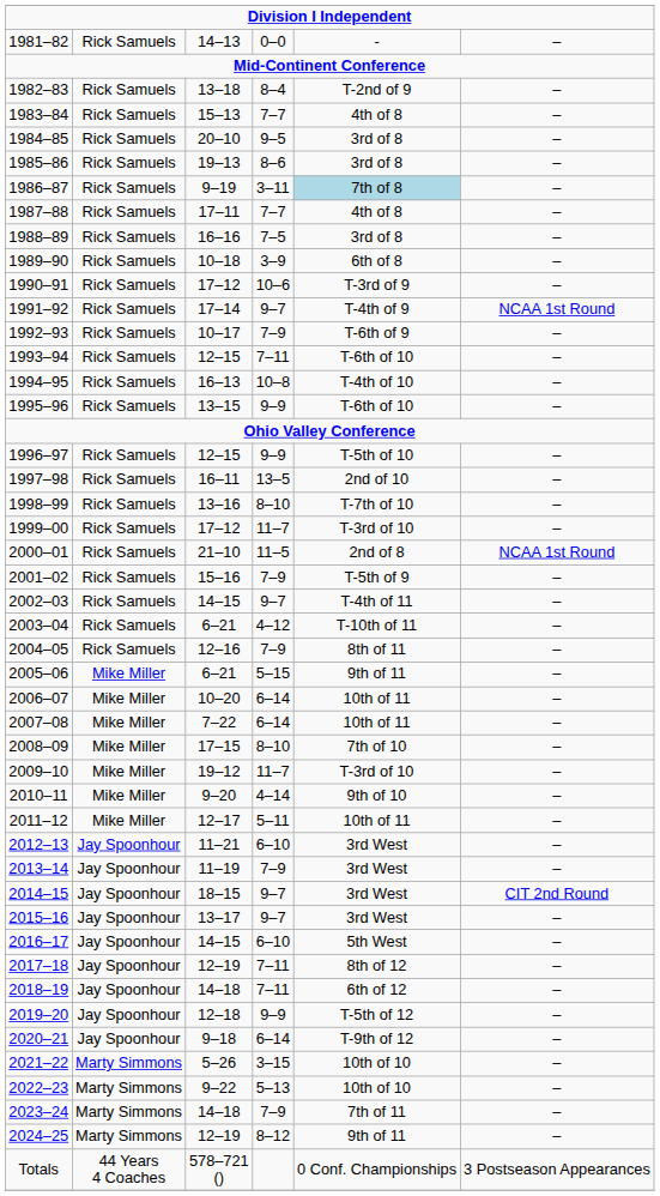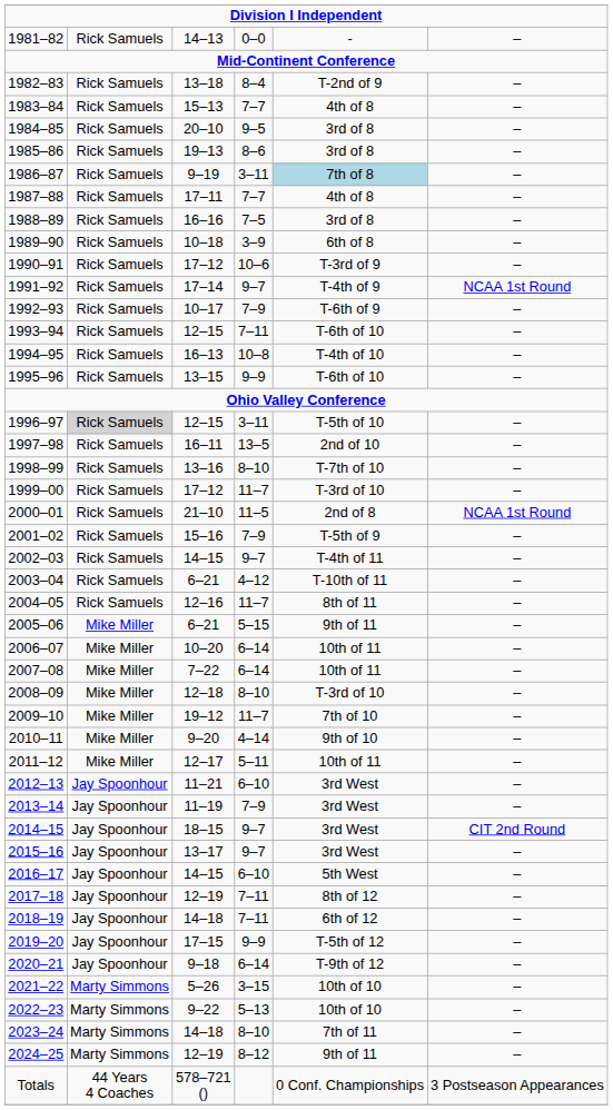 <table class="wikitable sortable" style="text-align:center">
 <tr>
 </tr>
 <tr>
 <td colspan=6  style="text-align:center"><strong><a href='#'>Division I Independent</a></strong></td>
 </tr>
 <tr>
 <td>1981–82</td>
 <td>Rick Samuels</td>
 <td>14–13</td>
 <td>0–0</td>
 <td>-</td>
 <td>–</td>
 </tr>
 <tr>
 <td colspan=6 style="text-align:center"><strong><a href='#'>Mid-Continent Conference</a></strong></td>
 </tr>
 <tr>
 <td>1982–83</td>
 <td>Rick Samuels</td>
 <td>13–18</td>
 <td>8–4</td>
 <td>T-2nd of 9</td>
 <td>–</td>
 </tr>
 <tr>
 <td>1983–84</td>
 <td>Rick Samuels</td>
 <td>15–13</td>
 <td>7–7</td>
 <td>4th of 8</td>
 <td>–</td>
 </tr>
 <tr>
 <td>1984–85</td>
 <td>Rick Samuels</td>
 <td>20–10</td>
 <td>9–5</td>
 <td>3rd of 8</td>
 <td>–</td>
 </tr>
 <tr>
 <td>1985–86</td>
 <td>Rick Samuels</td>
 <td>19–13</td>
 <td>8–6</td>
 <td>3rd of 8</td>
 <td>–</td>
 </tr>
 <tr>
 <td>1986–87</td>
 <td>Rick Samuels</td>
 <td>9–19</td>
 <td>3–11</td>
 <td style="background: lightblue;">7th of 8</td>
 <td>–</td>
 </tr>
 <tr>
 <td>1987–88</td>
 <td>Rick Samuels</td>
 <td>17–11</td>
 <td>7–7</td>
 <td>4th of 8</td>
 <td>–</td>
 </tr>
 <tr>
 <td>1988–89</td>
 <td>Rick Samuels</td>
 <td>16–16</td>
 <td>7–5</td>
 <td>3rd of 8</td>
 <td>–</td>
 </tr>
 <tr>
 <td>1989–90</td>
 <td>Rick Samuels</td>
 <td>10–18</td>
 <td>3–9</td>
 <td>6th of 8</td>
 <td>–</td>
 </tr>
 <tr>
 <td>1990–91</td>
 <td>Rick Samuels</td>
 <td>17–12</td>
 <td>10–6</td>
 <td>T-3rd of 9</td>
 <td>–</td>
 </tr>
 <tr>
 <td>1991–92</td>
 <td>Rick Samuels</td>
 <td>17–14</td>
 <td>9–7</td>
 <td>T-4th of 9</td>
 <td><a href='#'>NCAA 1st Round</a></td>
 </tr>
 <tr>
 <td>1992–93</td>
 <td>Rick Samuels</td>
 <td>10–17</td>
 <td>7–9</td>
 <td>T-6th of 9</td>
 <td>–</td>
 </tr>
 <tr>
 <td>1993–94</td>
 <td>Rick Samuels</td>
 <td>12–15</td>
 <td>7–11</td>
 <td>T-6th of 10</td>
 <td>–</td>
 </tr>
 <tr>
 <td>1994–95</td>
 <td>Rick Samuels</td>
 <td>16–13</td>
 <td>10–8</td>
 <td>T-4th of 10</td>
 <td>–</td>
 </tr>
 <tr>
 <td>1995–96</td>
 <td>Rick Samuels</td>
 <td>13–15</td>
 <td>9–9</td>
 <td>T-6th of 10</td>
 <td>–</td>
 </tr>
 <tr>
 <td colspan=6 style="text-align:center"><strong><a href='#'>Ohio Valley Conference</a></strong></td>
 </tr>
 <tr>
 <td>1996–97</td>
-<td>Rick Samuels</td>
+<td style="background: lightgrey;">Rick Samuels</td>
 <td>12–15</td>
-<td>9–9</td>
+<td>3–11</td>
 <td>T-5th of 10</td>
 <td>–</td>
 </tr>
 <tr>
 <td>1997–98</td>
 <td>Rick Samuels</td>
 <td>16–11</td>
 <td>13–5</td>
 <td>2nd of 10</td>
 <td>–</td>
 </tr>
 <tr>
 <td>1998–99</td>
 <td>Rick Samuels</td>
 <td>13–16</td>
 <td>8–10</td>
 <td>T-7th of 10</td>
 <td>–</td>
 </tr>
 <tr>
 <td>1999–00</td>
 <td>Rick Samuels</td>
 <td>17–12</td>
 <td>11–7</td>
 <td>T-3rd of 10</td>
 <td>–</td>
 </tr>
 <tr>
 <td>2000–01</td>
 <td>Rick Samuels</td>
 <td>21–10</td>
 <td>11–5</td>
 <td>2nd of 8</td>
 <td><a href='#'>NCAA 1st Round</a></td>
 </tr>
 <tr>
 <td>2001–02</td>
 <td>Rick Samuels</td>
 <td>15–16</td>
 <td>7–9</td>
 <td>T-5th of 9</td>
 <td>–</td>
 </tr>
 <tr>
 <td>2002–03</td>
 <td>Rick Samuels</td>
 <td>14–15</td>
 <td>9–7</td>
 <td>T-4th of 11</td>
 <td>–</td>
 </tr>
 <tr>
 <td>2003–04</td>
 <td>Rick Samuels</td>
 <td>6–21</td>
 <td>4–12</td>
 <td>T-10th of 11</td>
 <td>–</td>
 </tr>
 <tr>
 <td>2004–05</td>
 <td>Rick Samuels</td>
 <td>12–16</td>
-<td>7–9</td>
+<td>11–7</td>
 <td>8th of 11</td>
 <td>–</td>
 </tr>
 <tr>
 <td>2005–06</td>
 <td><a href='#'>Mike Miller</a></td>
 <td>6–21</td>
 <td>5–15</td>
 <td>9th of 11</td>
 <td>–</td>
 </tr>
 <tr>
 <td>2006–07</td>
 <td>Mike Miller</td>
 <td>10–20</td>
 <td>6–14</td>
 <td>10th of 11</td>
 <td>–</td>
 </tr>
 <tr>
 <td>2007–08</td>
 <td>Mike Miller</td>
 <td>7–22</td>
 <td>6–14</td>
 <td>10th of 11</td>
 <td>–</td>
 </tr>
 <tr>
 <td>2008–09</td>
 <td>Mike Miller</td>
-<td>17–15</td>
+<td>12–18</td>
 <td>8–10</td>
-<td>7th of 10</td>
+<td>T-3rd of 10</td>
 <td>–</td>
 </tr>
 <tr>
 <td>2009–10</td>
 <td>Mike Miller</td>
 <td>19–12</td>
 <td>11–7</td>
-<td>T-3rd of 10</td>
+<td>7th of 10</td>
 <td>–</td>
 </tr>
 <tr>
 <td>2010–11</td>
 <td>Mike Miller</td>
 <td>9–20</td>
 <td>4–14</td>
 <td>9th of 10</td>
 <td>–</td>
 </tr>
 <tr>
 <td>2011–12</td>
 <td>Mike Miller</td>
 <td>12–17</td>
 <td>5–11</td>
 <td>10th of 11</td>
 <td>–</td>
 </tr>
 <tr>
 <td><a href='#'>2012–13</a></td>
 <td><a href='#'>Jay Spoonhour</a></td>
 <td>11–21</td>
 <td>6–10</td>
 <td>3rd West</td>
 <td>–</td>
 </tr>
 <tr>
 <td><a href='#'>2013–14</a></td>
 <td>Jay Spoonhour</td>
 <td>11–19</td>
 <td>7–9</td>
 <td>3rd West</td>
 <td>–</td>
 </tr>
 <tr>
 <td><a href='#'>2014–15</a></td>
 <td>Jay Spoonhour</td>
 <td>18–15</td>
 <td>9–7</td>
 <td>3rd West</td>
 <td><a href='#'>CIT 2nd Round</a></td>
 </tr>
 <tr>
 <td><a href='#'>2015–16</a></td>
 <td>Jay Spoonhour</td>
 <td>13–17</td>
 <td>9–7</td>
 <td>3rd West</td>
 <td>–</td>
 </tr>
 <tr>
 <td><a href='#'>2016–17</a></td>
 <td>Jay Spoonhour</td>
 <td>14–15</td>
 <td>6–10</td>
 <td>5th West</td>
 <td>–</td>
 </tr>
 <tr>
 <td><a href='#'>2017–18</a></td>
 <td>Jay Spoonhour</td>
 <td>12–19</td>
 <td>7–11</td>
 <td>8th of 12</td>
 <td>–</td>
 </tr>
 <tr>
 <td><a href='#'>2018–19</a></td>
 <td>Jay Spoonhour</td>
 <td>14–18</td>
 <td>7–11</td>
 <td>6th of 12</td>
 <td>–</td>
 </tr>
 <tr>
 <td><a href='#'>2019–20</a></td>
 <td>Jay Spoonhour</td>
-<td>12–18</td>
+<td>17–15</td>
 <td>9–9</td>
 <td>T-5th of 12</td>
 <td>–</td>
 </tr>
 <tr>
 <td><a href='#'>2020–21</a></td>
 <td>Jay Spoonhour</td>
 <td>9–18</td>
 <td>6–14</td>
 <td>T-9th of 12</td>
 <td>–</td>
 </tr>
 <tr>
 <td><a href='#'>2021–22</a></td>
 <td><a href='#'>Marty Simmons</a></td>
 <td>5–26</td>
 <td>3–15</td>
 <td>10th of 10</td>
 <td>–</td>
 </tr>
 <tr>
 <td><a href='#'>2022–23</a></td>
 <td>Marty Simmons</td>
 <td>9–22</td>
 <td>5–13</td>
 <td>10th of 10</td>
 <td>–</td>
 </tr>
 <tr>
 <td><a href='#'>2023–24</a></td>
 <td>Marty Simmons</td>
 <td>14–18</td>
-<td>7–9</td>
+<td>8–10</td>
 <td>7th of 11</td>
 <td>–</td>
 </tr>
 <tr>
 <td><a href='#'>2024–25</a></td>
 <td>Marty Simmons</td>
 <td>12–19</td>
 <td>8–12</td>
 <td>9th of 11</td>
 <td>–</td>
 </tr>
 <tr>
 <td>Totals</td>
 <td>44 Years <br> 4 Coaches</td>
 <td>578–721<br>()</td>
 <td></td>
 <td>0 Conf. Championships</td>
 <td>3 Postseason Appearances</td>
 </tr>
 <tr>
 </tr>
 </table>
